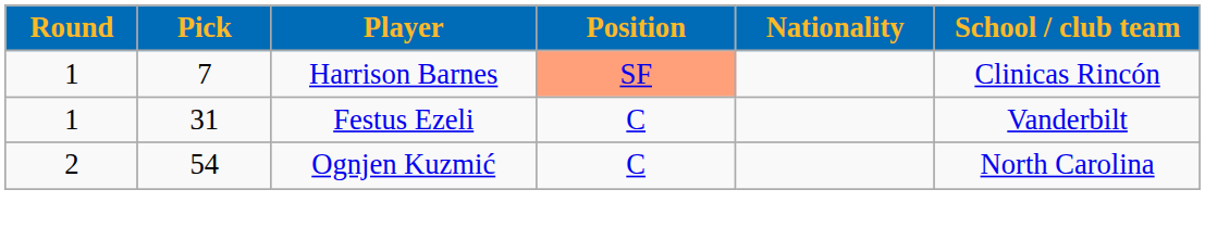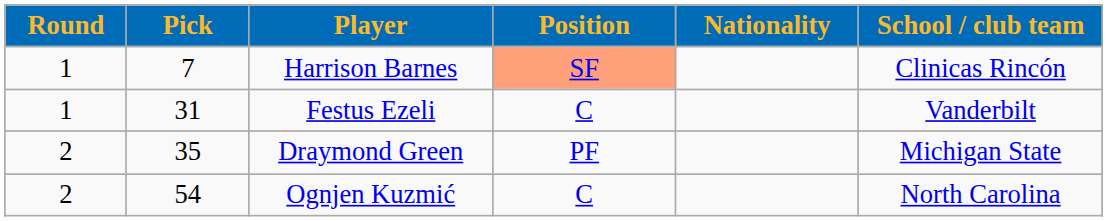 <table class="wikitable sortable sortable">
 <tr>
 <th style="background:#006bb6; color:#fdb927; width:10%;">Round</th>
 <th style="background:#006bb6; color:#fdb927; width:10%;">Pick</th>
 <th style="background:#006bb6; color:#fdb927; width:20%;">Player</th>
 <th style="background:#006bb6; color:#fdb927; width:15%;">Position</th>
 <th style="background:#006bb6; color:#fdb927; width:15%;">Nationality</th>
 <th style="background:#006bb6; color:#fdb927; width:20%;">School / club team</th>
 </tr>
 <tr style="text-align: center">
 <td>1</td>
 <td>7</td>
 <td><a href='#'>Harrison Barnes</a></td>
 <td style="background: lightsalmon;"><a href='#'>SF</a></td>
 <td></td>
 <td> <a href='#'>Clinicas Rincón</a></td>
 </tr>
 <tr style="text-align: center">
 <td>1</td>
 <td>31</td>
 <td><a href='#'>Festus Ezeli</a></td>
 <td><a href='#'>C</a></td>
 <td></td>
 <td><a href='#'>Vanderbilt</a></td>
 </tr>
 <tr style="text-align: center">
 <td>2</td>
+<td>35</td>
+<td><a href='#'>Draymond Green</a></td>
+<td><a href='#'>PF</a></td>
+<td></td>
+<td><a href='#'>Michigan State</a></td>
+</tr>
+<tr style="text-align: center">
+<td>2</td>
 <td>54</td>
 <td><a href='#'>Ognjen Kuzmić</a></td>
 <td><a href='#'>C</a></td>
 <td></td>
 <td><a href='#'>North Carolina</a></td>
 </tr>
 </table>
